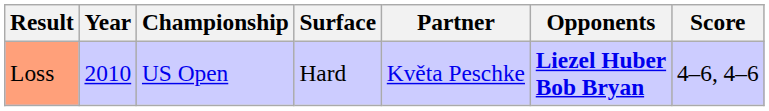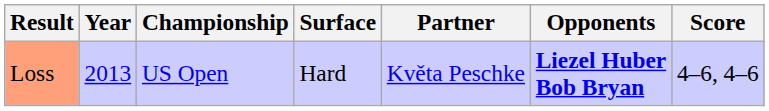 <table class="sortable wikitable">
 <tr>
 <th>Result</th>
 <th>Year</th>
 <th>Championship</th>
 <th>Surface</th>
 <th>Partner</th>
 <th>Opponents</th>
 <th class="unsortable">Score</th>
 </tr>
 <tr bgcolor="ccccff">
 <td bgcolor="ffa07a">Loss</td>
-<td><a href='#'>2010</a></td>
+<td><a href='#'>2013</a></td>
 <td><a href='#'>US Open</a></td>
 <td>Hard</td>
 <td> <a href='#'>Květa Peschke</a></td>
 <td><strong> <a href='#'>Liezel Huber</a> <br>  <a href='#'>Bob Bryan</a></strong></td>
 <td>4–6, 4–6</td>
 </tr>
 </table>
